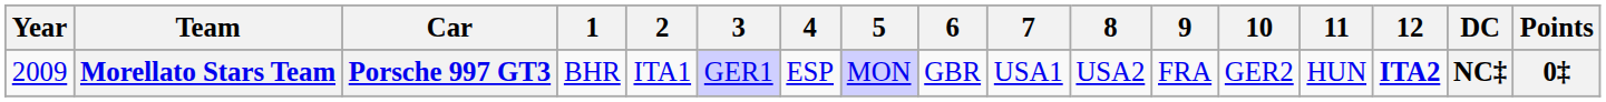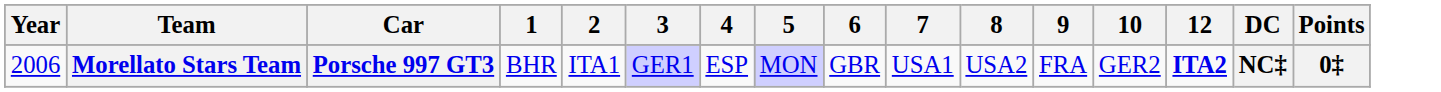 <table class="wikitable" style="text-align:center; font-size:85%">
 <tr>
 <th>Year</th>
 <th>Team</th>
 <th>Car</th>
 <th>1</th>
 <th>2</th>
 <th>3</th>
 <th>4</th>
 <th>5</th>
 <th>6</th>
 <th>7</th>
 <th>8</th>
 <th>9</th>
 <th>10</th>
-<th>11</th>
 <th>12</th>
 <th>DC</th>
 <th>Points</th>
 </tr>
 <tr>
-<td><a href='#'>2009</a></td>
+<td><a href='#'>2006</a></td>
 <th nowrap><a href='#'>Morellato Stars Team</a></th>
 <th nowrap><a href='#'>Porsche 997 GT3</a></th>
 <td><a href='#'>BHR</a></td>
 <td><a href='#'>ITA1</a></td>
 <td style="background:#CFCFFF;"><a href='#'>GER1</a><br></td>
 <td><a href='#'>ESP</a></td>
 <td style="background:#CFCFFF;"><a href='#'>MON</a><br></td>
 <td><a href='#'>GBR</a></td>
 <td><a href='#'>USA1</a></td>
 <td><a href='#'>USA2</a></td>
 <td><a href='#'>FRA</a></td>
 <td><a href='#'>GER2</a></td>
-<td><a href='#'>HUN</a></td>
 <td><strong><a href='#'>ITA2</a></strong></td>
 <th>NC‡</th>
 <th>0‡</th>
 </tr>
 </table>
